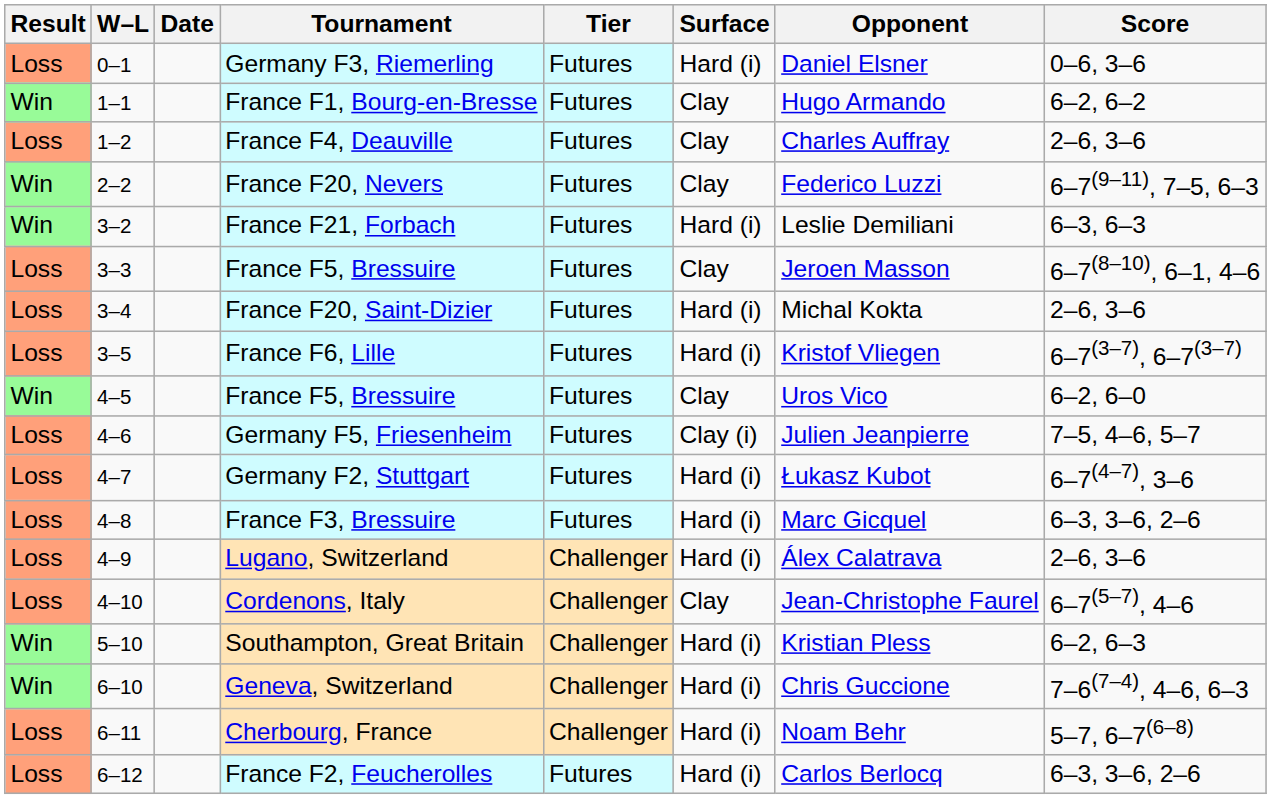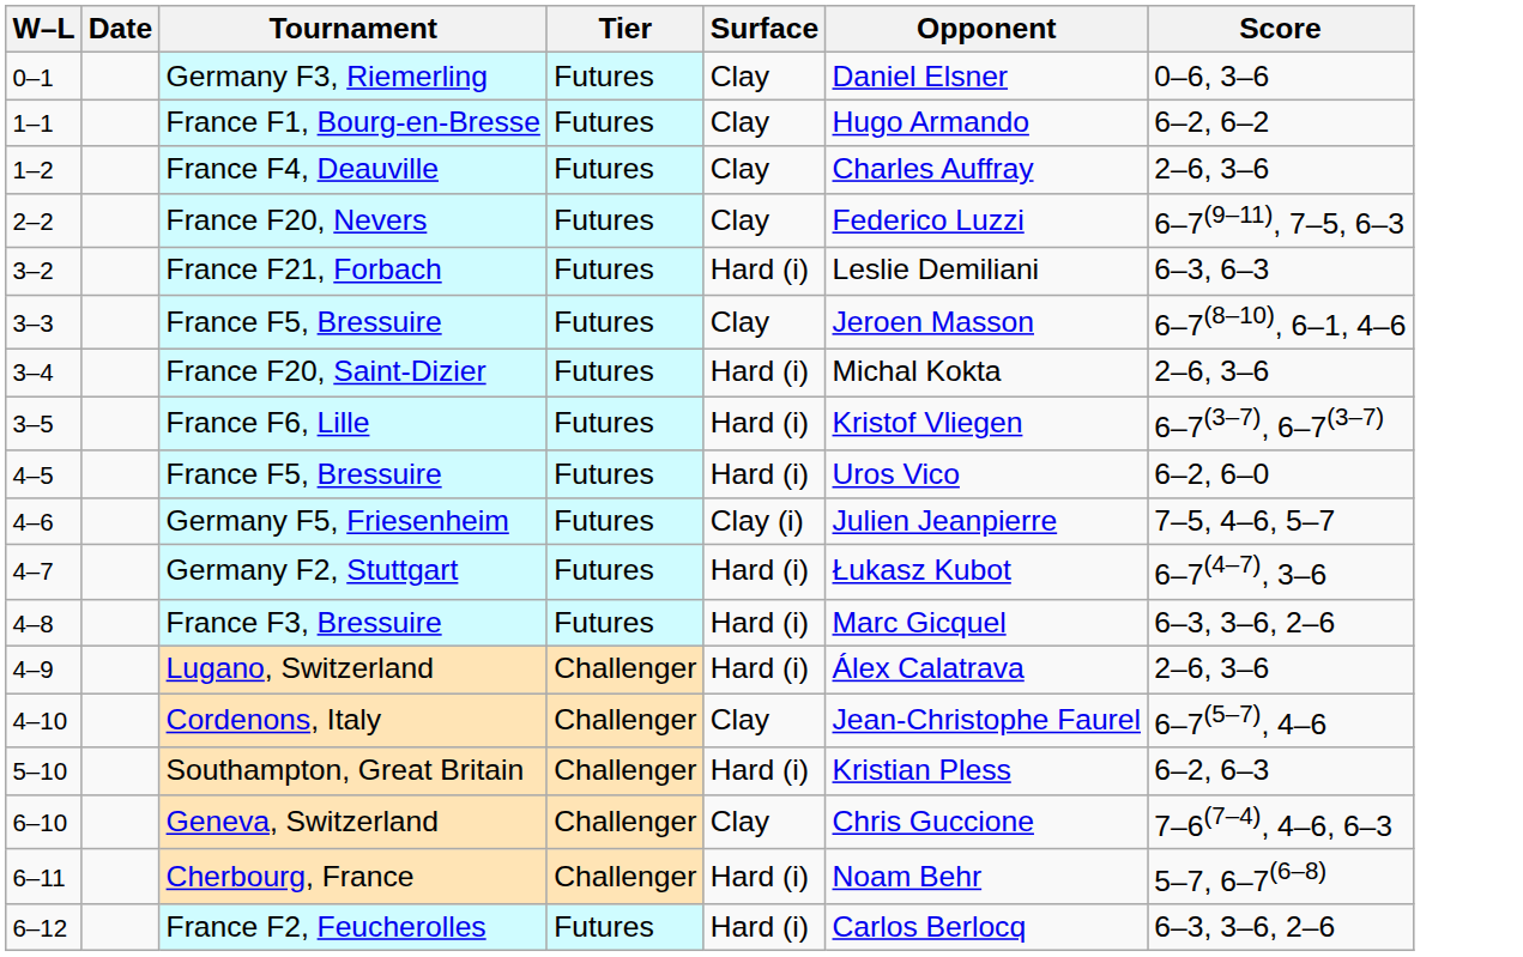 <table class="sortable wikitable">
 <tr>
-<th>Result</th>
 <th class="unsortable">W–L</th>
 <th>Date</th>
 <th>Tournament</th>
 <th>Tier</th>
 <th>Surface</th>
 <th>Opponent</th>
 <th class="unsortable">Score</th>
 </tr>
 <tr>
-<td style="background:#ffa07a;">Loss</td>
 <td><small>0–1</small></td>
 <td></td>
 <td style="background:#cffcff">Germany F3, <a href='#'>Riemerling</a></td>
 <td style="background:#cffcff">Futures</td>
-<td>Hard (i)</td>
+<td>Clay</td>
 <td> <a href='#'>Daniel Elsner</a></td>
 <td>0–6, 3–6</td>
 </tr>
 <tr>
-<td style="background:#98fb98;">Win</td>
 <td><small>1–1</small></td>
 <td></td>
 <td style="background:#cffcff">France F1, <a href='#'>Bourg-en-Bresse</a></td>
 <td style="background:#cffcff">Futures</td>
 <td>Clay</td>
 <td> <a href='#'>Hugo Armando</a></td>
 <td>6–2, 6–2</td>
 </tr>
 <tr>
-<td style="background:#ffa07a;">Loss</td>
 <td><small>1–2</small></td>
 <td></td>
 <td style="background:#cffcff">France F4, <a href='#'>Deauville</a></td>
 <td style="background:#cffcff">Futures</td>
 <td>Clay</td>
 <td> <a href='#'>Charles Auffray</a></td>
 <td>2–6, 3–6</td>
 </tr>
 <tr>
-<td style="background:#98fb98;">Win</td>
 <td><small>2–2</small></td>
 <td></td>
 <td style="background:#cffcff">France F20, <a href='#'>Nevers</a></td>
 <td style="background:#cffcff">Futures</td>
 <td>Clay</td>
 <td> <a href='#'>Federico Luzzi</a></td>
 <td>6–7<sup>(9–11)</sup>, 7–5, 6–3</td>
 </tr>
 <tr>
-<td style="background:#98fb98;">Win</td>
 <td><small>3–2</small></td>
 <td></td>
 <td style="background:#cffcff">France F21, <a href='#'>Forbach</a></td>
 <td style="background:#cffcff">Futures</td>
 <td>Hard (i)</td>
 <td> Leslie Demiliani</td>
 <td>6–3, 6–3</td>
 </tr>
 <tr>
-<td style="background:#ffa07a;">Loss</td>
 <td><small>3–3</small></td>
 <td></td>
 <td style="background:#cffcff">France F5, <a href='#'>Bressuire</a></td>
 <td style="background:#cffcff">Futures</td>
 <td>Clay</td>
 <td> <a href='#'>Jeroen Masson</a></td>
 <td>6–7<sup>(8–10)</sup>, 6–1, 4–6</td>
 </tr>
 <tr>
-<td style="background:#ffa07a;">Loss</td>
 <td><small>3–4</small></td>
 <td></td>
 <td style="background:#cffcff">France F20, <a href='#'>Saint-Dizier</a></td>
 <td style="background:#cffcff">Futures</td>
 <td>Hard (i)</td>
 <td> Michal Kokta</td>
 <td>2–6, 3–6</td>
 </tr>
 <tr>
-<td style="background:#ffa07a;">Loss</td>
 <td><small>3–5</small></td>
 <td></td>
 <td style="background:#cffcff">France F6, <a href='#'>Lille</a></td>
 <td style="background:#cffcff">Futures</td>
 <td>Hard (i)</td>
 <td> <a href='#'>Kristof Vliegen</a></td>
 <td>6–7<sup>(3–7)</sup>, 6–7<sup>(3–7)</sup></td>
 </tr>
 <tr>
-<td style="background:#98fb98;">Win</td>
 <td><small>4–5</small></td>
 <td></td>
 <td style="background:#cffcff">France F5, <a href='#'>Bressuire</a></td>
 <td style="background:#cffcff">Futures</td>
-<td>Clay</td>
+<td>Hard (i)</td>
 <td> <a href='#'>Uros Vico</a></td>
 <td>6–2, 6–0</td>
 </tr>
 <tr>
-<td style="background:#ffa07a;">Loss</td>
 <td><small>4–6</small></td>
 <td></td>
 <td style="background:#cffcff">Germany F5, <a href='#'>Friesenheim</a></td>
 <td style="background:#cffcff">Futures</td>
 <td>Clay (i)</td>
 <td> <a href='#'>Julien Jeanpierre</a></td>
 <td>7–5, 4–6, 5–7</td>
 </tr>
 <tr>
-<td style="background:#ffa07a;">Loss</td>
 <td><small>4–7</small></td>
 <td></td>
 <td style="background:#cffcff">Germany F2, <a href='#'>Stuttgart</a></td>
 <td style="background:#cffcff">Futures</td>
 <td>Hard (i)</td>
 <td> <a href='#'>Łukasz Kubot</a></td>
 <td>6–7<sup>(4–7)</sup>, 3–6</td>
 </tr>
 <tr>
-<td style="background:#ffa07a;">Loss</td>
 <td><small>4–8</small></td>
 <td></td>
 <td style="background:#cffcff">France F3, <a href='#'>Bressuire</a></td>
 <td style="background:#cffcff">Futures</td>
 <td>Hard (i)</td>
 <td> <a href='#'>Marc Gicquel</a></td>
 <td>6–3, 3–6, 2–6</td>
 </tr>
 <tr>
-<td style="background:#ffa07a;">Loss</td>
 <td><small>4–9</small></td>
 <td></td>
 <td style="background:moccasin"><a href='#'>Lugano</a>, Switzerland</td>
 <td style="background:moccasin">Challenger</td>
 <td>Hard (i)</td>
 <td> <a href='#'>Álex Calatrava</a></td>
 <td>2–6, 3–6</td>
 </tr>
 <tr>
-<td style="background:#ffa07a;">Loss</td>
 <td><small>4–10</small></td>
 <td></td>
 <td style="background:moccasin"><a href='#'>Cordenons</a>, Italy</td>
 <td style="background:moccasin">Challenger</td>
 <td>Clay</td>
 <td> <a href='#'>Jean-Christophe Faurel</a></td>
 <td>6–7<sup>(5–7)</sup>, 4–6</td>
 </tr>
 <tr>
-<td style="background:#98fb98;">Win</td>
 <td><small>5–10</small></td>
 <td></td>
 <td style="background:moccasin">Southampton, Great Britain</td>
 <td style="background:moccasin">Challenger</td>
 <td>Hard (i)</td>
 <td> <a href='#'>Kristian Pless</a></td>
 <td>6–2, 6–3</td>
 </tr>
 <tr>
-<td style="background:#98fb98;">Win</td>
 <td><small>6–10</small></td>
 <td></td>
 <td style="background:moccasin"><a href='#'>Geneva</a>, Switzerland</td>
 <td style="background:moccasin">Challenger</td>
-<td>Hard (i)</td>
+<td>Clay</td>
 <td> <a href='#'>Chris Guccione</a></td>
 <td>7–6<sup>(7–4)</sup>, 4–6, 6–3</td>
 </tr>
 <tr>
-<td style="background:#ffa07a;">Loss</td>
 <td><small>6–11</small></td>
 <td></td>
 <td style="background:moccasin"><a href='#'>Cherbourg</a>, France</td>
 <td style="background:moccasin">Challenger</td>
 <td>Hard (i)</td>
 <td> <a href='#'>Noam Behr</a></td>
 <td>5–7, 6–7<sup>(6–8)</sup></td>
 </tr>
 <tr>
-<td style="background:#ffa07a;">Loss</td>
 <td><small>6–12</small></td>
 <td></td>
 <td style="background:#cffcff">France F2, <a href='#'>Feucherolles</a></td>
 <td style="background:#cffcff">Futures</td>
 <td>Hard (i)</td>
 <td> <a href='#'>Carlos Berlocq</a></td>
 <td>6–3, 3–6, 2–6</td>
 </tr>
 </table>
